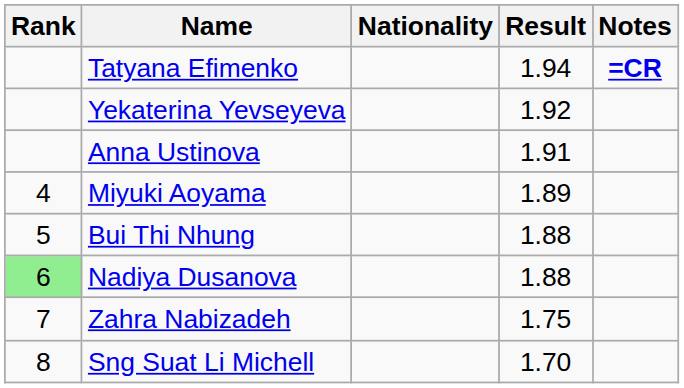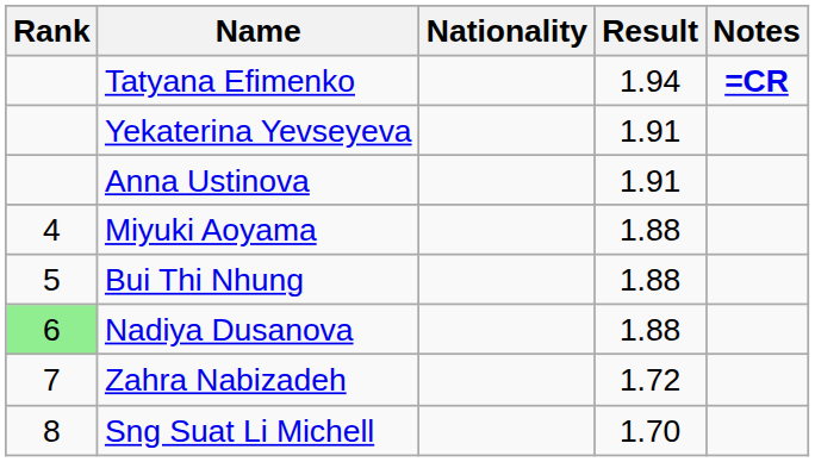 <table class="wikitable sortable" style="text-align:center;font-size:95%">
 <tr>
 <th>Rank</th>
 <th>Name</th>
 <th>Nationality</th>
 <th>Result</th>
 <th>Notes</th>
 </tr>
 <tr>
 <td></td>
 <td align=left><a href='#'>Tatyana Efimenko</a></td>
 <td align=left></td>
 <td>1.94</td>
 <td><strong><a href='#'>=CR</a></strong></td>
 </tr>
 <tr>
 <td></td>
 <td align=left><a href='#'>Yekaterina Yevseyeva</a></td>
 <td align=left></td>
-<td>1.92</td>
+<td>1.91</td>
 <td></td>
 </tr>
 <tr>
 <td></td>
 <td align=left><a href='#'>Anna Ustinova</a></td>
 <td align=left></td>
 <td>1.91</td>
 <td></td>
 </tr>
 <tr>
 <td>4</td>
 <td align=left><a href='#'>Miyuki Aoyama</a></td>
 <td align=left></td>
-<td>1.89</td>
+<td>1.88</td>
 <td></td>
 </tr>
 <tr>
 <td>5</td>
 <td align=left><a href='#'>Bui Thi Nhung</a></td>
 <td align=left></td>
 <td>1.88</td>
 <td></td>
 </tr>
 <tr>
 <td style="background: lightgreen;">6</td>
 <td align=left><a href='#'>Nadiya Dusanova</a></td>
 <td align=left></td>
 <td>1.88</td>
 <td></td>
 </tr>
 <tr>
 <td>7</td>
 <td align=left><a href='#'>Zahra Nabizadeh</a></td>
 <td align=left></td>
-<td>1.75</td>
+<td>1.72</td>
 <td></td>
 </tr>
 <tr>
 <td>8</td>
 <td align=left><a href='#'>Sng Suat Li Michell</a></td>
 <td align=left></td>
 <td>1.70</td>
 <td></td>
 </tr>
 </table>
